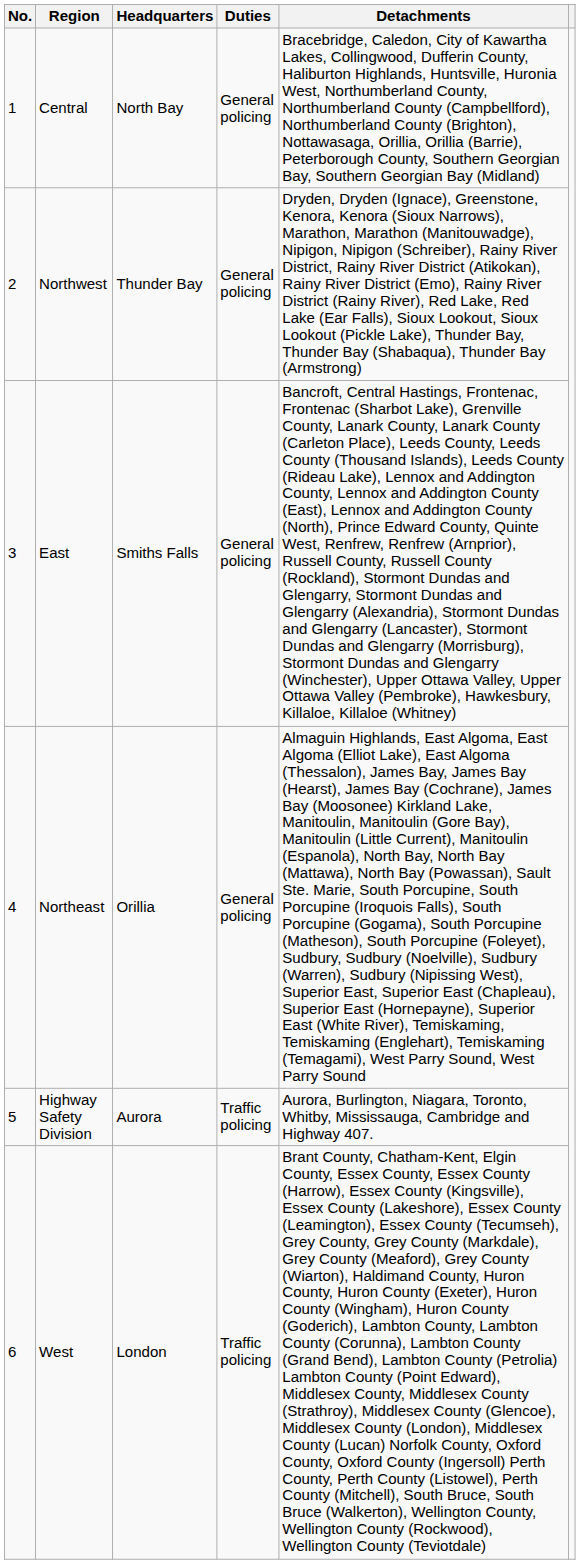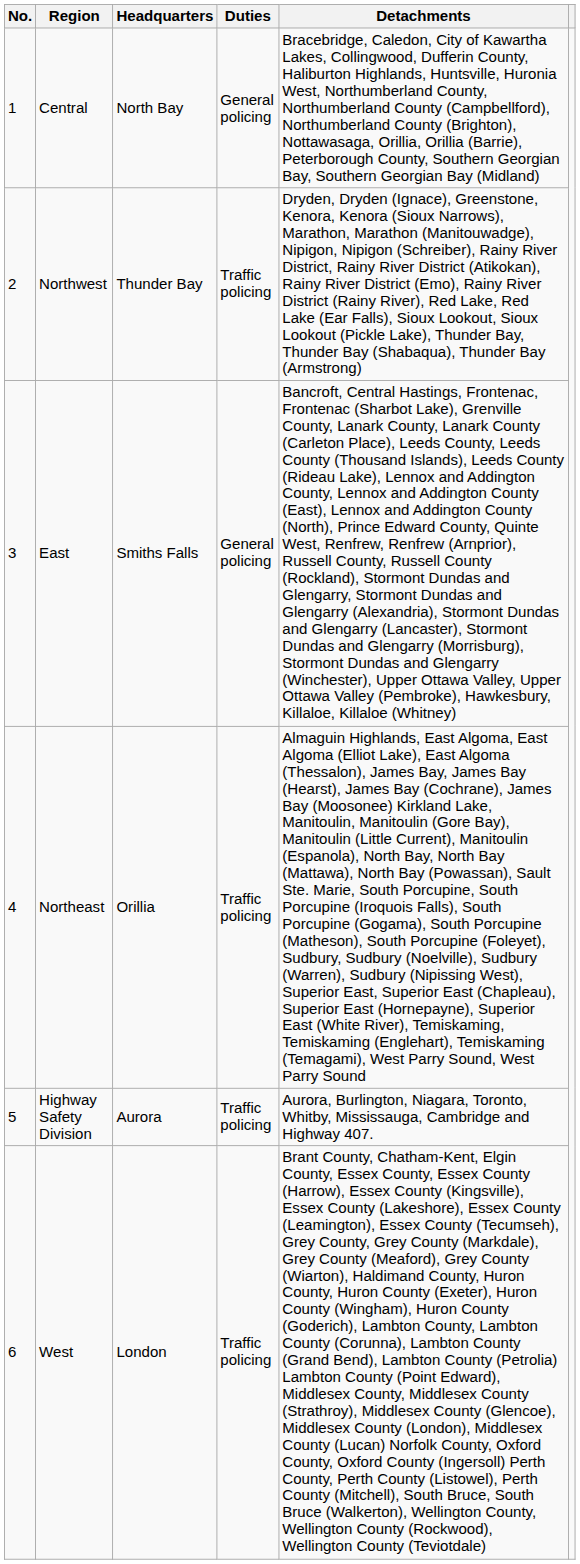 <table class="wikitable">
 <tr>
 <th>No.</th>
 <th>Region</th>
 <th>Headquarters</th>
 <th>Duties</th>
 <th>Detachments</th>
 <th></th>
 </tr>
 <tr>
 <td>1</td>
 <td>Central</td>
 <td>North Bay</td>
 <td>General policing</td>
 <td>Bracebridge, Caledon, City of Kawartha Lakes, Collingwood, Dufferin County, Haliburton Highlands, Huntsville, Huronia West, Northumberland County, Northumberland County (Campbellford), Northumberland County (Brighton), Nottawasaga, Orillia, Orillia (Barrie), Peterborough County, Southern Georgian Bay, Southern Georgian Bay (Midland)</td>
 </tr>
 <tr>
 <td>2</td>
 <td>Northwest</td>
 <td>Thunder Bay</td>
-<td>General policing</td>
+<td>Traffic policing</td>
 <td>Dryden, Dryden (Ignace), Greenstone, Kenora, Kenora (Sioux Narrows), Marathon, Marathon (Manitouwadge), Nipigon, Nipigon (Schreiber), Rainy River District, Rainy River District (Atikokan), Rainy River District (Emo), Rainy River District (Rainy River), Red Lake, Red Lake (Ear Falls), Sioux Lookout, Sioux Lookout (Pickle Lake), Thunder Bay, Thunder Bay (Shabaqua), Thunder Bay (Armstrong)</td>
 </tr>
 <tr>
 <td>3</td>
 <td>East</td>
 <td>Smiths Falls</td>
 <td>General policing</td>
 <td>Bancroft, Central Hastings, Frontenac, Frontenac (Sharbot Lake), Grenville County, Lanark County, Lanark County (Carleton Place), Leeds County, Leeds County (Thousand Islands), Leeds County (Rideau Lake), Lennox and Addington County, Lennox and Addington County (East), Lennox and Addington County (North), Prince Edward County, Quinte West, Renfrew, Renfrew (Arnprior), Russell County, Russell County (Rockland), Stormont Dundas and Glengarry, Stormont Dundas and Glengarry (Alexandria), Stormont Dundas and Glengarry (Lancaster), Stormont Dundas and Glengarry (Morrisburg), Stormont Dundas and Glengarry (Winchester), Upper Ottawa Valley, Upper Ottawa Valley (Pembroke), Hawkesbury, Killaloe, Killaloe (Whitney)</td>
 </tr>
 <tr>
 <td>4</td>
 <td>Northeast</td>
 <td>Orillia</td>
-<td>General policing</td>
+<td>Traffic policing</td>
 <td>Almaguin Highlands, East Algoma, East Algoma (Elliot Lake), East Algoma (Thessalon), James Bay, James Bay (Hearst), James Bay (Cochrane), James Bay (Moosonee) Kirkland Lake, Manitoulin, Manitoulin (Gore Bay), Manitoulin (Little Current), Manitoulin (Espanola), North Bay, North Bay (Mattawa), North Bay (Powassan), Sault Ste. Marie, South Porcupine, South Porcupine (Iroquois Falls), South Porcupine (Gogama), South Porcupine (Matheson), South Porcupine (Foleyet), Sudbury, Sudbury (Noelville), Sudbury (Warren), Sudbury (Nipissing West), Superior East, Superior East (Chapleau), Superior East (Hornepayne), Superior East (White River), Temiskaming, Temiskaming (Englehart), Temiskaming (Temagami), West Parry Sound, West Parry Sound</td>
 </tr>
 <tr>
 <td>5</td>
 <td>Highway Safety Division</td>
 <td>Aurora</td>
 <td>Traffic policing</td>
 <td>Aurora, Burlington, Niagara, Toronto, Whitby, Mississauga, Cambridge and Highway 407.</td>
 </tr>
 <tr>
 <td>6</td>
 <td>West</td>
 <td>London</td>
 <td>Traffic policing</td>
 <td>Brant County, Chatham-Kent, Elgin County, Essex County, Essex County (Harrow), Essex County (Kingsville), Essex County (Lakeshore), Essex County (Leamington), Essex County (Tecumseh), Grey County, Grey County (Markdale), Grey County (Meaford), Grey County (Wiarton), Haldimand County, Huron County, Huron County (Exeter), Huron County (Wingham), Huron County (Goderich), Lambton County, Lambton County (Corunna), Lambton County (Grand Bend), Lambton County (Petrolia) Lambton County (Point Edward), Middlesex County, Middlesex County (Strathroy), Middlesex County (Glencoe), Middlesex County (London), Middlesex County (Lucan) Norfolk County, Oxford County, Oxford County (Ingersoll) Perth County, Perth County (Listowel), Perth County (Mitchell), South Bruce, South Bruce (Walkerton), Wellington County, Wellington County (Rockwood), Wellington County (Teviotdale)</td>
 </tr>
 </table>
